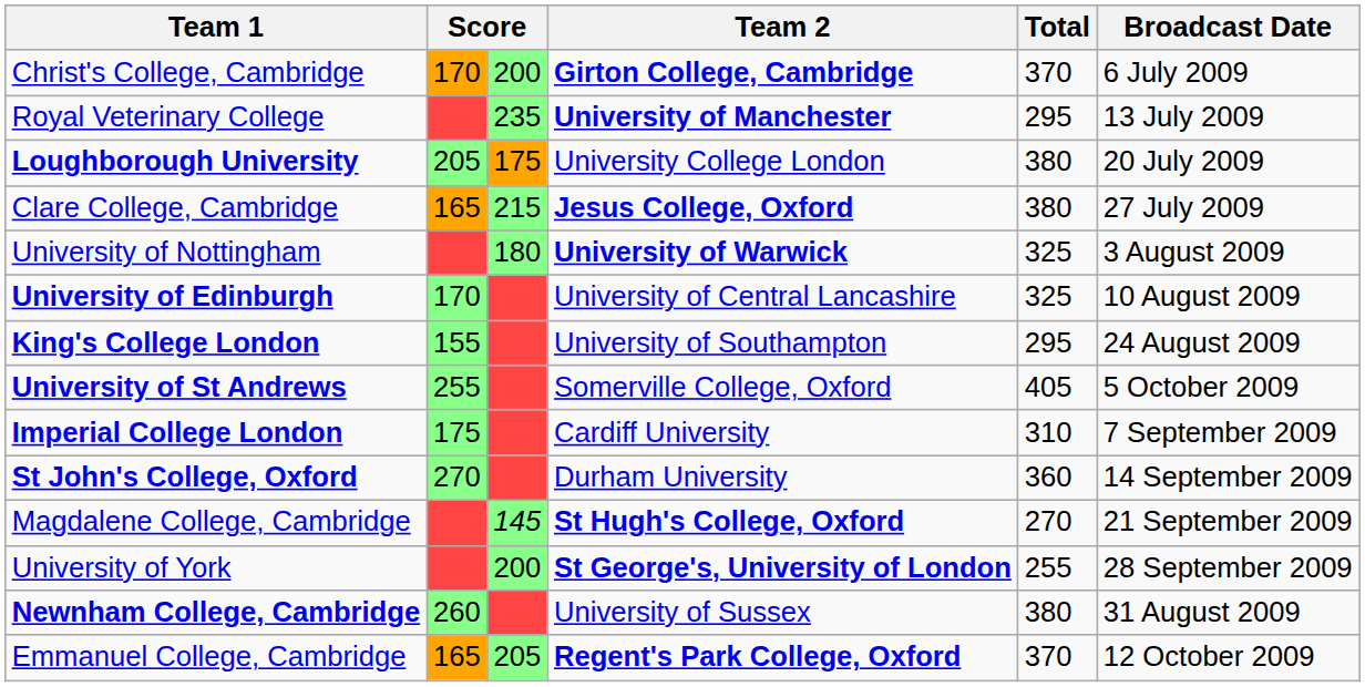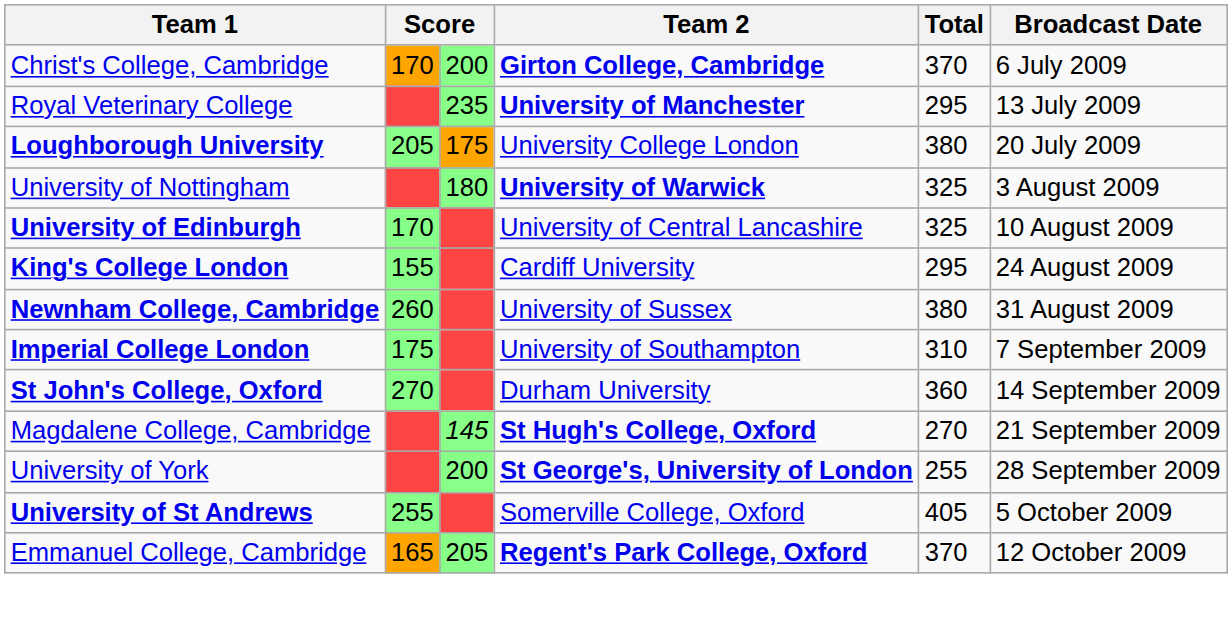 <table class="wikitable" border="1">
 <tr>
 <th>Team 1</th>
 <th colspan=2>Score</th>
 <th>Team 2</th>
 <th>Total</th>
 <th>Broadcast Date</th>
 </tr>
 <tr>
 <td><a href='#'>Christ's College, Cambridge</a></td>
 <td style="background:orange">170</td>
 <td style="background:#88ff88">200</td>
 <td><strong><a href='#'>Girton College, Cambridge</a></strong></td>
 <td>370</td>
 <td>6 July 2009</td>
 </tr>
 <tr>
 <td><a href='#'>Royal Veterinary College</a></td>
 <td style="background:#ff4444"></td>
 <td style="background:#88ff88">235</td>
 <td><strong><a href='#'>University of Manchester</a></strong></td>
 <td>295</td>
 <td>13 July 2009</td>
 </tr>
 <tr>
 <td><strong><a href='#'>Loughborough University</a></strong></td>
 <td style="background:#88ff88">205</td>
 <td style="background:orange">175</td>
 <td><a href='#'>University College London</a></td>
 <td>380</td>
 <td>20 July 2009</td>
 </tr>
 <tr>
-<td><a href='#'>Clare College, Cambridge</a></td>
-<td style="background:orange">165</td>
-<td style="background:#88ff88">215</td>
-<td><strong><a href='#'>Jesus College, Oxford</a></strong></td>
-<td>380</td>
-<td>27 July 2009</td>
-</tr>
-<tr>
 <td><a href='#'>University of Nottingham</a></td>
 <td style="background:#ff4444"></td>
 <td style="background:#88ff88">180</td>
 <td><strong><a href='#'>University of Warwick</a></strong></td>
 <td>325</td>
 <td>3 August 2009</td>
 </tr>
 <tr>
 <td><strong><a href='#'>University of Edinburgh</a></strong></td>
 <td style="background:#88ff88">170</td>
 <td style="background:#ff4444"></td>
 <td><a href='#'>University of Central Lancashire</a></td>
 <td>325</td>
 <td>10 August 2009</td>
 </tr>
 <tr>
 <td><strong><a href='#'>King's College London</a></strong></td>
 <td style="background:#88ff88">155</td>
 <td style="background:#ff4444"></td>
-<td><a href='#'>University of Southampton</a></td>
+<td><a href='#'>Cardiff University</a></td>
 <td>295</td>
 <td>24 August 2009</td>
 </tr>
 <tr>
-<td><strong><a href='#'>University of St Andrews</a></strong></td>
-<td style="background:#88ff88">255</td>
+<td><strong><a href='#'>Newnham College, Cambridge</a></strong></td>
+<td style="background:#88ff88">260</td>
 <td style="background:#ff4444"></td>
-<td><a href='#'>Somerville College, Oxford</a></td>
-<td>405</td>
-<td>5 October 2009</td>
+<td><a href='#'>University of Sussex</a></td>
+<td>380</td>
+<td>31 August 2009</td>
 </tr>
 <tr>
 <td><strong><a href='#'>Imperial College London</a></strong></td>
 <td style="background:#88ff88">175</td>
 <td style="background:#ff4444"></td>
-<td><a href='#'>Cardiff University</a></td>
+<td><a href='#'>University of Southampton</a></td>
 <td>310</td>
 <td>7 September 2009</td>
 </tr>
 <tr>
 <td><strong><a href='#'>St John's College, Oxford</a></strong></td>
 <td style="background:#88ff88">270</td>
 <td style="background:#ff4444"></td>
 <td><a href='#'>Durham University</a></td>
 <td>360</td>
 <td>14 September 2009</td>
 </tr>
 <tr>
 <td><a href='#'>Magdalene College, Cambridge</a></td>
 <td style="background:#ff4444"></td>
 <td style="background:#88ff88"><em>145</em></td>
 <td><strong><a href='#'>St Hugh's College, Oxford</a></strong></td>
 <td>270</td>
 <td>21 September 2009</td>
 </tr>
 <tr>
 <td><a href='#'>University of York</a></td>
 <td style="background:#ff4444"></td>
 <td style="background:#88ff88">200</td>
 <td><strong><a href='#'>St George's, University of London</a></strong></td>
 <td>255</td>
 <td>28 September 2009</td>
 </tr>
 <tr>
-<td><strong><a href='#'>Newnham College, Cambridge</a></strong></td>
-<td style="background:#88ff88">260</td>
+<td><strong><a href='#'>University of St Andrews</a></strong></td>
+<td style="background:#88ff88">255</td>
 <td style="background:#ff4444"></td>
-<td><a href='#'>University of Sussex</a></td>
-<td>380</td>
-<td>31 August 2009</td>
+<td><a href='#'>Somerville College, Oxford</a></td>
+<td>405</td>
+<td>5 October 2009</td>
 </tr>
 <tr>
 <td><a href='#'>Emmanuel College, Cambridge</a></td>
 <td style="background:orange">165</td>
 <td style="background:#88ff88">205</td>
 <td><strong><a href='#'>Regent's Park College, Oxford</a></strong></td>
 <td>370</td>
 <td>12 October 2009</td>
 </tr>
 </table>
